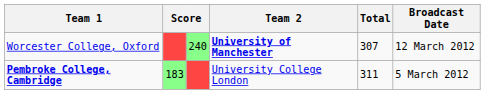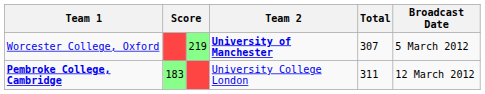 <table class="wikitable" border="1">
 <tr>
 <th>Team 1</th>
 <th colspan=2>Score</th>
 <th>Team 2</th>
 <th>Total</th>
 <th>Broadcast Date</th>
 </tr>
 <tr>
 <td><a href='#'>Worcester College, Oxford</a></td>
 <td style="background:#ff4444"></td>
-<td style="background:#88ff88">240</td>
+<td style="background:#88ff88">219</td>
 <td><strong><a href='#'>University of Manchester</a></strong></td>
 <td>307</td>
-<td>12 March 2012</td>
+<td>5 March 2012</td>
 </tr>
 <tr>
 <td><strong><a href='#'>Pembroke College, Cambridge</a></strong></td>
 <td style="background:#88ff88">183</td>
 <td style="background:#ff4444"></td>
 <td><a href='#'>University College London</a></td>
 <td>311</td>
-<td>5 March 2012</td>
+<td>12 March 2012</td>
 </tr>
 </table>
